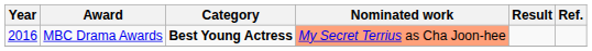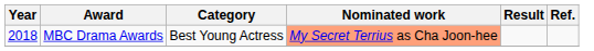 <table class="wikitable">
 <tr>
 <th>Year</th>
 <th>Award</th>
 <th>Category</th>
 <th>Nominated work</th>
 <th>Result</th>
 <th>Ref.</th>
 </tr>
 <tr>
-<td><a href='#'>2016</a></td>
+<td><a href='#'>2018</a></td>
 <td><a href='#'>MBC Drama Awards</a></td>
-<td><strong>Best Young Actress</strong></td>
+<td>Best Young Actress</td>
 <td style="background: lightsalmon;"><em><a href='#'>My Secret Terrius</a></em> as Cha Joon-hee</td>
 <td></td>
 <td></td>
 </tr>
 <tr>
 </tr>
 </table>
